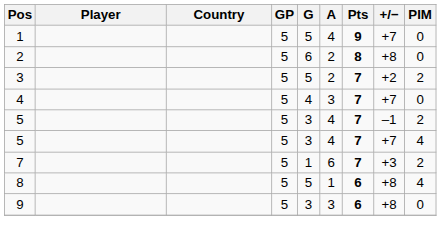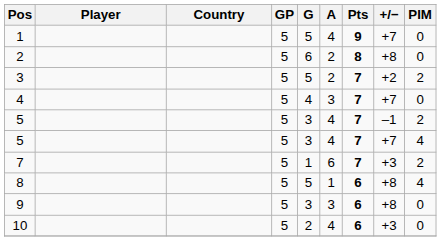 <table class="wikitable sortable" style="text-align: center;">
 <tr>
 <th width=30>Pos</th>
 <th width=150>Player</th>
 <th width=120>Country</th>
 <th width=20>GP</th>
 <th width=20>G</th>
 <th width=20>A</th>
 <th width=30>Pts</th>
 <th width=30>+/−</th>
 <th width=30>PIM</th>
 </tr>
 <tr>
 <td>1</td>
 <td align=left></td>
 <td align=left></td>
 <td>5</td>
 <td>5</td>
 <td>4</td>
 <td><strong>9</strong></td>
 <td>+7</td>
 <td>0</td>
 </tr>
 <tr>
 <td>2</td>
 <td align=left></td>
 <td align=left></td>
 <td>5</td>
 <td>6</td>
 <td>2</td>
 <td><strong>8</strong></td>
 <td>+8</td>
 <td>0</td>
 </tr>
 <tr>
 <td>3</td>
 <td align=left></td>
 <td align=left></td>
 <td>5</td>
 <td>5</td>
 <td>2</td>
 <td><strong>7</strong></td>
 <td>+2</td>
 <td>2</td>
 </tr>
 <tr>
 <td>4</td>
 <td align=left></td>
 <td align=left></td>
 <td>5</td>
 <td>4</td>
 <td>3</td>
 <td><strong>7</strong></td>
 <td>+7</td>
 <td>0</td>
 </tr>
 <tr>
 <td>5</td>
 <td align=left></td>
 <td align=left></td>
 <td>5</td>
 <td>3</td>
 <td>4</td>
 <td><strong>7</strong></td>
 <td>–1</td>
 <td>2</td>
 </tr>
 <tr>
 <td>5</td>
 <td align=left></td>
 <td align=left></td>
 <td>5</td>
 <td>3</td>
 <td>4</td>
 <td><strong>7</strong></td>
 <td>+7</td>
 <td>4</td>
 </tr>
 <tr>
 <td>7</td>
 <td align=left></td>
 <td align=left></td>
 <td>5</td>
 <td>1</td>
 <td>6</td>
 <td><strong>7</strong></td>
 <td>+3</td>
 <td>2</td>
 </tr>
 <tr>
 <td>8</td>
 <td align=left></td>
 <td align=left></td>
 <td>5</td>
 <td>5</td>
 <td>1</td>
 <td><strong>6</strong></td>
 <td>+8</td>
 <td>4</td>
 </tr>
 <tr>
 <td>9</td>
 <td align=left></td>
 <td align=left></td>
 <td>5</td>
 <td>3</td>
 <td>3</td>
 <td><strong>6</strong></td>
 <td>+8</td>
 <td>0</td>
 </tr>
 <tr>
+<td>10</td>
+<td align=left></td>
+<td align=left></td>
+<td>5</td>
+<td>2</td>
+<td>4</td>
+<td><strong>6</strong></td>
+<td>+3</td>
+<td>0</td>
+</tr>
+<tr>
 </tr>
 </table>
